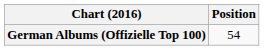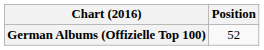 <table class="wikitable plainrowheaders" style="text-align:center">
 <tr>
 <th scope="col">Chart (2016)</th>
 <th scope="col">Position</th>
 </tr>
 <tr>
 <th scope="row">German Albums (Offizielle Top 100)</th>
-<td>54</td>
+<td>52</td>
 </tr>
 </table>
